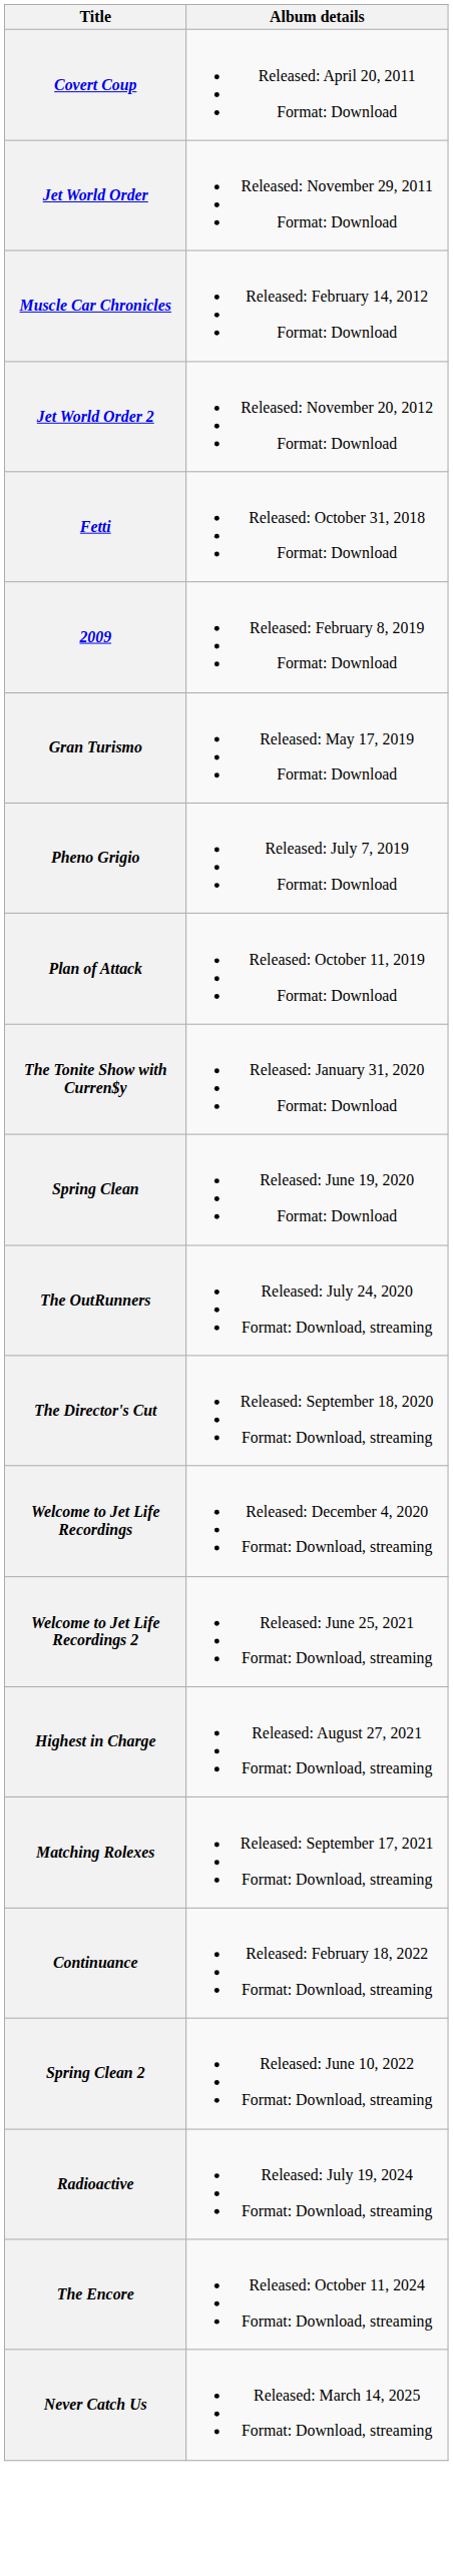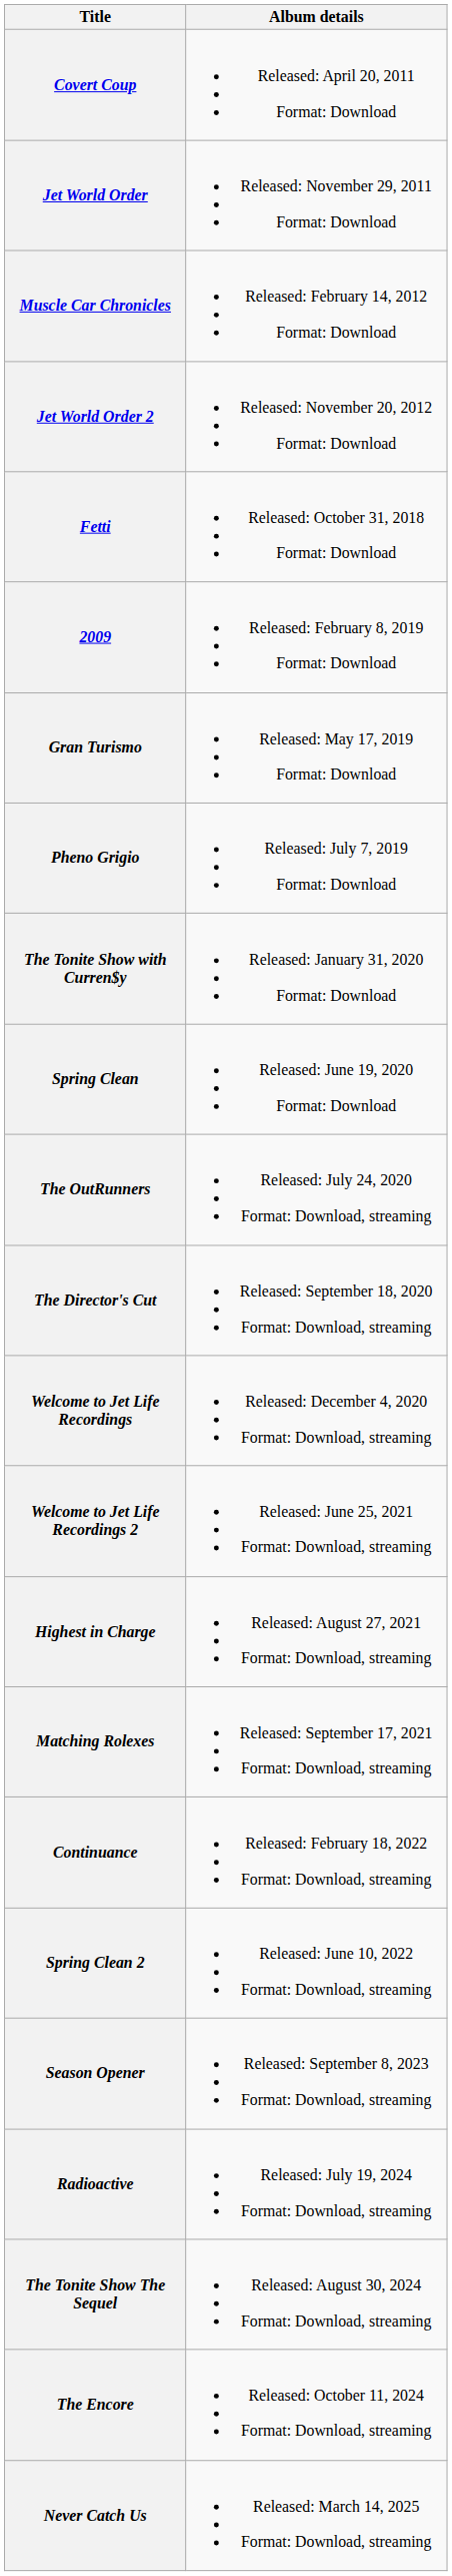 <table class="wikitable plainrowheaders" style="text-align:center;">
 <tr>
 <th scope="col" style="width:11em;">Title</th>
 <th scope="col" style="width:16em;">Album details</th>
 </tr>
 <tr>
 <th scope="row"><em><a href='#'>Covert Coup</a></em><br></th>
 <td><br><ul><li>Released: April 20, 2011</li><li></li><li>Format: Download</li></ul></td>
 </tr>
 <tr>
 <th scope="row"><em><a href='#'>Jet World Order</a></em><br></th>
 <td><br><ul><li>Released: November 29, 2011</li><li></li><li>Format: Download</li></ul></td>
 </tr>
 <tr>
 <th scope="row"><em><a href='#'>Muscle Car Chronicles</a></em><br></th>
 <td><br><ul><li>Released: February 14, 2012</li><li></li><li>Format: Download</li></ul></td>
 </tr>
 <tr>
 <th scope="row"><em><a href='#'>Jet World Order 2</a></em><br></th>
 <td><br><ul><li>Released: November 20, 2012</li><li></li><li>Format: Download</li></ul></td>
 </tr>
 <tr>
 <th scope="row"><em><a href='#'>Fetti</a></em><br></th>
 <td><br><ul><li>Released: October 31, 2018</li><li></li><li>Format: Download</li></ul></td>
 </tr>
 <tr>
 <th scope="row"><em><a href='#'>2009</a></em><br></th>
 <td><br><ul><li>Released: February 8, 2019</li><li></li><li>Format: Download</li></ul></td>
 </tr>
 <tr>
 <th scope="row"><em>Gran Turismo</em><br></th>
 <td><br><ul><li>Released: May 17, 2019</li><li></li><li>Format: Download</li></ul></td>
 </tr>
 <tr>
 <th scope="row"><em>Pheno Grigio</em><br></th>
 <td><br><ul><li>Released: July 7, 2019</li><li></li><li>Format: Download</li></ul></td>
-</tr>
-<tr>
-<th scope="row"><em>Plan of Attack</em><br></th>
-<td><br><ul><li>Released: October 11, 2019</li><li></li><li>Format: Download</li></ul></td>
 </tr>
 <tr>
 <th scope="row"><em>The Tonite Show with Curren$y</em><br></th>
 <td><br><ul><li>Released: January 31, 2020</li><li></li><li>Format: Download</li></ul></td>
 </tr>
 <tr>
 <th scope="row"><em>Spring Clean</em><br></th>
 <td><br><ul><li>Released: June 19, 2020</li><li></li><li>Format: Download</li></ul></td>
 </tr>
 <tr>
 <th scope="row"><em>The OutRunners</em><br></th>
 <td><br><ul><li>Released: July 24, 2020</li><li></li><li>Format: Download, streaming</li></ul></td>
 </tr>
 <tr>
 <th scope="row"><em>The Director's Cut</em><br></th>
 <td><br><ul><li>Released: September 18, 2020</li><li></li><li>Format: Download, streaming</li></ul></td>
 </tr>
 <tr>
 <th scope="row"><em>Welcome to Jet Life Recordings</em><br></th>
 <td><br><ul><li>Released: December 4, 2020</li><li></li><li>Format: Download, streaming</li></ul></td>
 </tr>
 <tr>
 <th scope="row"><em>Welcome to Jet Life Recordings 2</em><br></th>
 <td><br><ul><li>Released: June 25, 2021</li><li></li><li>Format: Download, streaming</li></ul></td>
 </tr>
 <tr>
 <th scope="row"><em>Highest in Charge</em><br></th>
 <td><br><ul><li>Released: August 27, 2021</li><li></li><li>Format: Download, streaming</li></ul></td>
 </tr>
 <tr>
 <th scope="row"><em>Matching Rolexes</em><br></th>
 <td><br><ul><li>Released: September 17, 2021</li><li></li><li>Format: Download, streaming</li></ul></td>
 </tr>
 <tr>
 <th scope="row"><em>Continuance</em><br></th>
 <td><br><ul><li>Released: February 18, 2022</li><li></li><li>Format: Download, streaming</li></ul></td>
 </tr>
 <tr>
 <th scope="row"><em>Spring Clean 2</em><br></th>
 <td><br><ul><li>Released: June 10, 2022</li><li></li><li>Format: Download, streaming</li></ul></td>
 </tr>
 <tr>
+<th scope="row"><em>Season Opener</em><br></th>
+<td><br><ul><li>Released: September 8, 2023</li><li></li><li>Format: Download, streaming</li></ul></td>
+</tr>
+<tr>
 <th scope="row"><em>Radioactive</em><br></th>
 <td><br><ul><li>Released: July 19, 2024</li><li></li><li>Format: Download, streaming</li></ul></td>
+</tr>
+<tr>
+<th scope="row"><em>The Tonite Show The Sequel</em><br></th>
+<td><br><ul><li>Released: August 30, 2024</li><li></li><li>Format: Download, streaming</li></ul></td>
 </tr>
 <tr>
 <th scope="row"><em>The Encore</em><br></th>
 <td><br><ul><li>Released: October 11, 2024</li><li></li><li>Format: Download, streaming</li></ul></td>
 </tr>
 <tr>
 <th scope="row"><em>Never Catch Us</em><br></th>
 <td><br><ul><li>Released: March 14, 2025</li><li></li><li>Format: Download, streaming</li></ul></td>
 </tr>
 </table>
